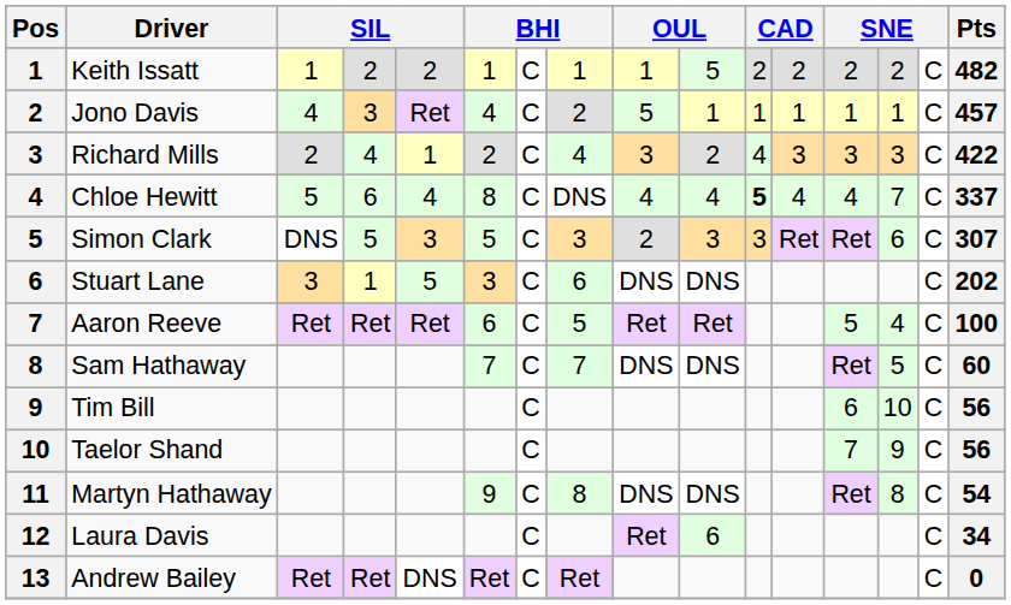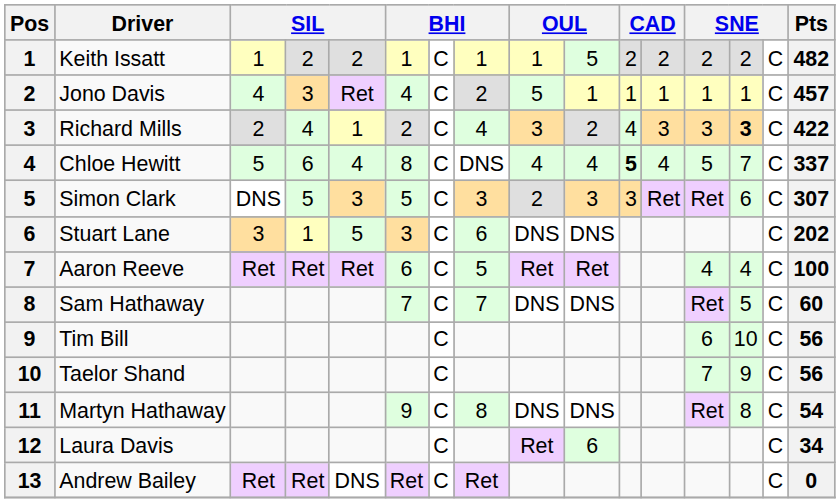 <table class="wikitable" style="font-size: 80%; text-align: center;">
 <tr valign="top">
 <th valign="middle">Pos</th>
 <th valign="middle">Driver</th>
 <th colspan="3"><a href='#'>SIL</a></th>
 <th colspan="3"><a href='#'>BHI</a></th>
 <th colspan="2"><a href='#'>OUL</a></th>
 <th colspan="2"><a href='#'>CAD</a></th>
 <th colspan="3"><a href='#'>SNE</a></th>
 <th valign=middle>Pts</th>
 </tr>
 <tr>
 <th>1</th>
 <td align=left>Keith Issatt</td>
 <td style="background:#ffffbf;">1</td>
 <td style="background:#dfdfdf;">2</td>
 <td style="background:#dfdfdf;">2</td>
 <td style="background:#ffffbf;">1</td>
 <td style="background:#ffffff;">C</td>
 <td style="background:#ffffbf;">1</td>
 <td style="background:#ffffbf;">1</td>
 <td style="background:#dfffdf;">5</td>
 <td style="background:#dfdfdf;">2</td>
 <td style="background:#dfdfdf;">2</td>
 <td style="background:#dfdfdf;">2</td>
 <td style="background:#dfdfdf;">2</td>
 <td style="background:#ffffff;">C</td>
 <th>482</th>
 </tr>
 <tr>
 <th>2</th>
 <td align=left>Jono Davis</td>
 <td style="background:#dfffdf;">4</td>
 <td style="background:#ffdf9f;">3</td>
 <td style="background:#efcfff;">Ret</td>
 <td style="background:#dfffdf;">4</td>
 <td style="background:#ffffff;">C</td>
 <td style="background:#dfdfdf;">2</td>
 <td style="background:#dfffdf;">5</td>
 <td style="background:#ffffbf;">1</td>
 <td style="background:#ffffbf;">1</td>
 <td style="background:#ffffbf;">1</td>
 <td style="background:#ffffbf;">1</td>
 <td style="background:#ffffbf;">1</td>
 <td style="background:#ffffff;">C</td>
 <th>457</th>
 </tr>
 <tr>
 <th>3</th>
 <td align=left>Richard Mills</td>
 <td style="background:#dfdfdf;">2</td>
 <td style="background:#dfffdf;">4</td>
 <td style="background:#ffffbf;">1</td>
 <td style="background:#dfdfdf;">2</td>
 <td style="background:#ffffff;">C</td>
 <td style="background:#dfffdf;">4</td>
 <td style="background:#ffdf9f;">3</td>
 <td style="background:#dfdfdf;">2</td>
 <td style="background:#dfffdf;">4</td>
 <td style="background:#ffdf9f;">3</td>
 <td style="background:#ffdf9f;">3</td>
-<td style="background:#ffdf9f;">3</td>
+<td style="background:#ffdf9f;"><strong>3</strong></td>
 <td style="background:#ffffff;">C</td>
 <th>422</th>
 </tr>
 <tr>
 <th>4</th>
 <td align=left>Chloe Hewitt</td>
 <td style="background:#dfffdf;">5</td>
 <td style="background:#dfffdf;">6</td>
 <td style="background:#dfffdf;">4</td>
 <td style="background:#dfffdf;">8</td>
 <td style="background:#ffffff;">C</td>
 <td style="background:#ffffff;">DNS</td>
 <td style="background:#dfffdf;">4</td>
 <td style="background:#dfffdf;">4</td>
 <td style="background:#dfffdf;"><strong>5</strong></td>
 <td style="background:#dfffdf;">4</td>
-<td style="background:#dfffdf;">4</td>
+<td style="background:#dfffdf;">5</td>
 <td style="background:#dfffdf;">7</td>
 <td style="background:#ffffff;">C</td>
 <th>337</th>
 </tr>
 <tr>
 <th>5</th>
 <td align=left>Simon Clark</td>
 <td style="background:#ffffff;">DNS</td>
 <td style="background:#dfffdf;">5</td>
 <td style="background:#ffdf9f;">3</td>
 <td style="background:#dfffdf;">5</td>
 <td style="background:#ffffff;">C</td>
 <td style="background:#ffdf9f;">3</td>
 <td style="background:#dfdfdf;">2</td>
 <td style="background:#ffdf9f;">3</td>
 <td style="background:#ffdf9f;">3</td>
 <td style="background:#efcfff;">Ret</td>
 <td style="background:#efcfff;">Ret</td>
 <td style="background:#dfffdf;">6</td>
 <td style="background:#ffffff;">C</td>
 <th>307</th>
 </tr>
 <tr>
 <th>6</th>
 <td align=left>Stuart Lane</td>
 <td style="background:#ffdf9f;">3</td>
 <td style="background:#ffffbf;">1</td>
 <td style="background:#dfffdf;">5</td>
 <td style="background:#ffdf9f;">3</td>
 <td style="background:#ffffff;">C</td>
 <td style="background:#dfffdf;">6</td>
 <td style="background:#ffffff;">DNS</td>
 <td style="background:#ffffff;">DNS</td>
 <td></td>
 <td></td>
 <td></td>
 <td></td>
 <td style="background:#ffffff;">C</td>
 <th>202</th>
 </tr>
 <tr>
 <th>7</th>
 <td align=left>Aaron Reeve</td>
 <td style="background:#efcfff;">Ret</td>
 <td style="background:#efcfff;">Ret</td>
 <td style="background:#efcfff;">Ret</td>
 <td style="background:#dfffdf;">6</td>
 <td style="background:#ffffff;">C</td>
 <td style="background:#dfffdf;">5</td>
 <td style="background:#efcfff;">Ret</td>
 <td style="background:#efcfff;">Ret</td>
 <td></td>
 <td></td>
-<td style="background:#dfffdf;">5</td>
+<td style="background:#dfffdf;">4</td>
 <td style="background:#dfffdf;">4</td>
 <td style="background:#ffffff;">C</td>
 <th>100</th>
 </tr>
 <tr>
 <th>8</th>
 <td align=left>Sam Hathaway</td>
 <td></td>
 <td></td>
 <td></td>
 <td style="background:#dfffdf;">7</td>
 <td style="background:#ffffff;">C</td>
 <td style="background:#dfffdf;">7</td>
 <td style="background:#ffffff;">DNS</td>
 <td style="background:#ffffff;">DNS</td>
 <td></td>
 <td></td>
 <td style="background:#efcfff;">Ret</td>
 <td style="background:#dfffdf;">5</td>
 <td style="background:#ffffff;">C</td>
 <th>60</th>
 </tr>
 <tr>
 <th>9</th>
 <td align=left>Tim Bill</td>
 <td></td>
 <td></td>
 <td></td>
 <td></td>
 <td style="background:#ffffff;">C</td>
 <td></td>
 <td></td>
 <td></td>
 <td></td>
 <td></td>
 <td style="background:#dfffdf;">6</td>
 <td style="background:#dfffdf;">10</td>
 <td style="background:#ffffff;">C</td>
 <th>56</th>
 </tr>
 <tr>
 <th>10</th>
 <td align=left>Taelor Shand</td>
 <td></td>
 <td></td>
 <td></td>
 <td></td>
 <td style="background:#ffffff;">C</td>
 <td></td>
 <td></td>
 <td></td>
 <td></td>
 <td></td>
 <td style="background:#dfffdf;">7</td>
 <td style="background:#dfffdf;">9</td>
 <td style="background:#ffffff;">C</td>
 <th>56</th>
 </tr>
 <tr>
 <th>11</th>
 <td align=left>Martyn Hathaway</td>
 <td></td>
 <td></td>
 <td></td>
 <td style="background:#dfffdf;">9</td>
 <td style="background:#ffffff;">C</td>
 <td style="background:#dfffdf;">8</td>
 <td style="background:#ffffff;">DNS</td>
 <td style="background:#ffffff;">DNS</td>
 <td></td>
 <td></td>
 <td style="background:#efcfff;">Ret</td>
 <td style="background:#dfffdf;">8</td>
 <td style="background:#ffffff;">C</td>
 <th>54</th>
 </tr>
 <tr>
 <th>12</th>
 <td align=left>Laura Davis</td>
 <td></td>
 <td></td>
 <td></td>
 <td></td>
 <td style="background:#ffffff;">C</td>
 <td></td>
 <td style="background:#efcfff;">Ret</td>
 <td style="background:#dfffdf;">6</td>
 <td></td>
 <td></td>
 <td></td>
 <td></td>
 <td style="background:#ffffff;">C</td>
 <th>34</th>
 </tr>
 <tr>
 <th>13</th>
 <td align=left>Andrew Bailey</td>
 <td style="background:#efcfff;">Ret</td>
 <td style="background:#efcfff;">Ret</td>
 <td style="background:#ffffff;">DNS</td>
 <td style="background:#efcfff;">Ret</td>
 <td style="background:#ffffff;">C</td>
 <td style="background:#efcfff;">Ret</td>
 <td></td>
 <td></td>
 <td></td>
 <td></td>
 <td></td>
 <td></td>
 <td style="background:#ffffff;">C</td>
 <th>0</th>
 </tr>
 <tr>
 </tr>
 </table>
